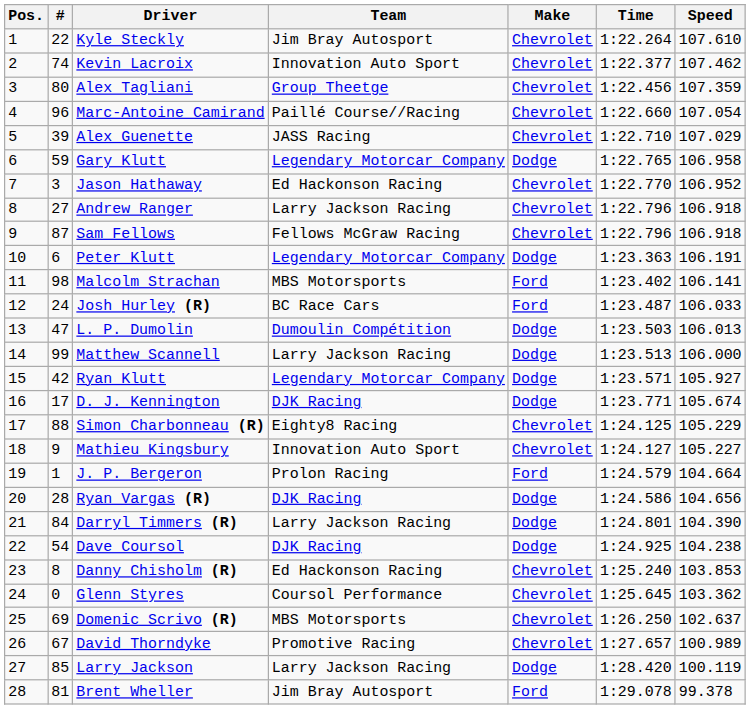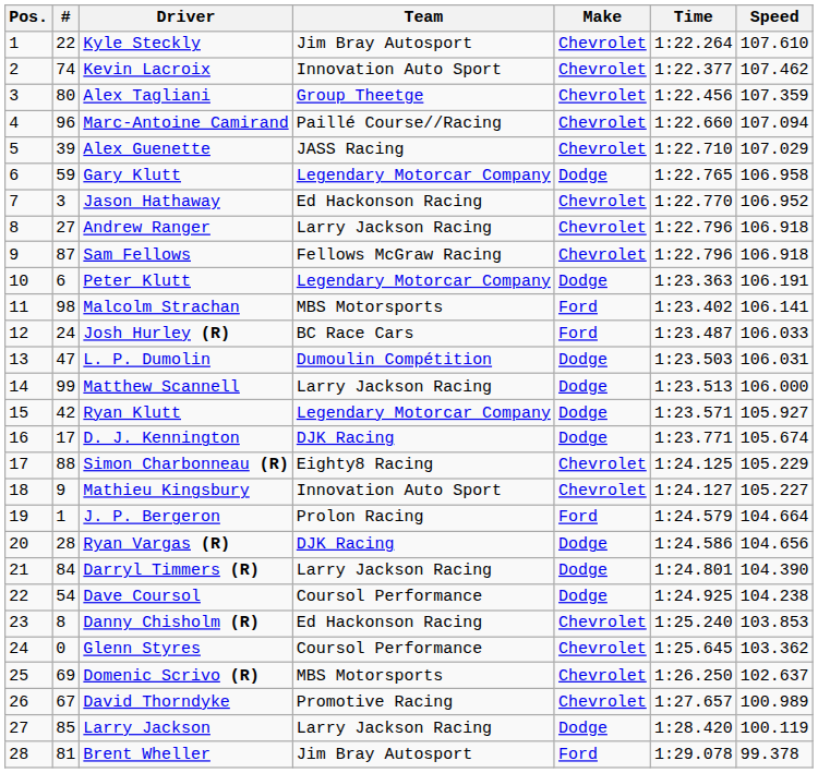 <table class="wikitable" style="font-size: 95%;">
 <tr>
 <th>Pos.</th>
 <th>#</th>
 <th>Driver</th>
 <th>Team</th>
 <th>Make</th>
 <th>Time</th>
 <th>Speed</th>
 </tr>
 <tr>
 <td>1</td>
 <td>22</td>
 <td><a href='#'>Kyle Steckly</a></td>
 <td>Jim Bray Autosport</td>
 <td><a href='#'>Chevrolet</a></td>
 <td>1:22.264</td>
 <td>107.610</td>
 </tr>
 <tr>
 <td>2</td>
 <td>74</td>
 <td><a href='#'>Kevin Lacroix</a></td>
 <td>Innovation Auto Sport</td>
 <td><a href='#'>Chevrolet</a></td>
 <td>1:22.377</td>
 <td>107.462</td>
 </tr>
 <tr>
 <td>3</td>
 <td>80</td>
 <td><a href='#'>Alex Tagliani</a></td>
 <td><a href='#'>Group Theetge</a></td>
 <td><a href='#'>Chevrolet</a></td>
 <td>1:22.456</td>
 <td>107.359</td>
 </tr>
 <tr>
 <td>4</td>
 <td>96</td>
 <td><a href='#'>Marc-Antoine Camirand</a></td>
 <td>Paillé Course//Racing</td>
 <td><a href='#'>Chevrolet</a></td>
 <td>1:22.660</td>
-<td>107.054</td>
+<td>107.094</td>
 </tr>
 <tr>
 <td>5</td>
 <td>39</td>
 <td><a href='#'>Alex Guenette</a></td>
 <td>JASS Racing</td>
 <td><a href='#'>Chevrolet</a></td>
 <td>1:22.710</td>
 <td>107.029</td>
 </tr>
 <tr>
 <td>6</td>
 <td>59</td>
 <td><a href='#'>Gary Klutt</a></td>
 <td><a href='#'>Legendary Motorcar Company</a></td>
 <td><a href='#'>Dodge</a></td>
 <td>1:22.765</td>
 <td>106.958</td>
 </tr>
 <tr>
 <td>7</td>
 <td>3</td>
 <td><a href='#'>Jason Hathaway</a></td>
 <td>Ed Hackonson Racing</td>
 <td><a href='#'>Chevrolet</a></td>
 <td>1:22.770</td>
 <td>106.952</td>
 </tr>
 <tr>
 <td>8</td>
 <td>27</td>
 <td><a href='#'>Andrew Ranger</a></td>
 <td>Larry Jackson Racing</td>
 <td><a href='#'>Chevrolet</a></td>
 <td>1:22.796</td>
 <td>106.918</td>
 </tr>
 <tr>
 <td>9</td>
 <td>87</td>
 <td><a href='#'>Sam Fellows</a></td>
 <td>Fellows McGraw Racing</td>
 <td><a href='#'>Chevrolet</a></td>
 <td>1:22.796</td>
 <td>106.918</td>
 </tr>
 <tr>
 <td>10</td>
 <td>6</td>
 <td><a href='#'>Peter Klutt</a></td>
 <td><a href='#'>Legendary Motorcar Company</a></td>
 <td><a href='#'>Dodge</a></td>
 <td>1:23.363</td>
 <td>106.191</td>
 </tr>
 <tr>
 <td>11</td>
 <td>98</td>
 <td><a href='#'>Malcolm Strachan</a></td>
 <td>MBS Motorsports</td>
 <td><a href='#'>Ford</a></td>
 <td>1:23.402</td>
 <td>106.141</td>
 </tr>
 <tr>
 <td>12</td>
 <td>24</td>
 <td><a href='#'>Josh Hurley</a> <strong>(R)</strong></td>
 <td>BC Race Cars</td>
 <td><a href='#'>Ford</a></td>
 <td>1:23.487</td>
 <td>106.033</td>
 </tr>
 <tr>
 <td>13</td>
 <td>47</td>
 <td><a href='#'>L. P. Dumolin</a></td>
 <td><a href='#'>Dumoulin Compétition</a></td>
 <td><a href='#'>Dodge</a></td>
 <td>1:23.503</td>
-<td>106.013</td>
+<td>106.031</td>
 </tr>
 <tr>
 <td>14</td>
 <td>99</td>
 <td><a href='#'>Matthew Scannell</a></td>
 <td>Larry Jackson Racing</td>
 <td><a href='#'>Dodge</a></td>
 <td>1:23.513</td>
 <td>106.000</td>
 </tr>
 <tr>
 <td>15</td>
 <td>42</td>
 <td><a href='#'>Ryan Klutt</a></td>
 <td><a href='#'>Legendary Motorcar Company</a></td>
 <td><a href='#'>Dodge</a></td>
 <td>1:23.571</td>
 <td>105.927</td>
 </tr>
 <tr>
 <td>16</td>
 <td>17</td>
 <td><a href='#'>D. J. Kennington</a></td>
 <td><a href='#'>DJK Racing</a></td>
 <td><a href='#'>Dodge</a></td>
 <td>1:23.771</td>
 <td>105.674</td>
 </tr>
 <tr>
 <td>17</td>
 <td>88</td>
 <td><a href='#'>Simon Charbonneau</a> <strong>(R)</strong></td>
 <td>Eighty8 Racing</td>
 <td><a href='#'>Chevrolet</a></td>
 <td>1:24.125</td>
 <td>105.229</td>
 </tr>
 <tr>
 <td>18</td>
 <td>9</td>
 <td><a href='#'>Mathieu Kingsbury</a></td>
 <td>Innovation Auto Sport</td>
 <td><a href='#'>Chevrolet</a></td>
 <td>1:24.127</td>
 <td>105.227</td>
 </tr>
 <tr>
 <td>19</td>
 <td>1</td>
 <td><a href='#'>J. P. Bergeron</a></td>
 <td>Prolon Racing</td>
 <td><a href='#'>Ford</a></td>
 <td>1:24.579</td>
 <td>104.664</td>
 </tr>
 <tr>
 <td>20</td>
 <td>28</td>
 <td><a href='#'>Ryan Vargas</a> <strong>(R)</strong></td>
 <td><a href='#'>DJK Racing</a></td>
 <td><a href='#'>Dodge</a></td>
 <td>1:24.586</td>
 <td>104.656</td>
 </tr>
 <tr>
 <td>21</td>
 <td>84</td>
 <td><a href='#'>Darryl Timmers</a> <strong>(R)</strong></td>
 <td>Larry Jackson Racing</td>
 <td><a href='#'>Dodge</a></td>
 <td>1:24.801</td>
 <td>104.390</td>
 </tr>
 <tr>
 <td>22</td>
 <td>54</td>
 <td><a href='#'>Dave Coursol</a></td>
-<td><a href='#'>DJK Racing</a></td>
+<td>Coursol Performance</td>
 <td><a href='#'>Dodge</a></td>
 <td>1:24.925</td>
 <td>104.238</td>
 </tr>
 <tr>
 <td>23</td>
 <td>8</td>
 <td><a href='#'>Danny Chisholm</a> <strong>(R)</strong></td>
 <td>Ed Hackonson Racing</td>
 <td><a href='#'>Chevrolet</a></td>
 <td>1:25.240</td>
 <td>103.853</td>
 </tr>
 <tr>
 <td>24</td>
 <td>0</td>
 <td><a href='#'>Glenn Styres</a></td>
 <td>Coursol Performance</td>
 <td><a href='#'>Chevrolet</a></td>
 <td>1:25.645</td>
 <td>103.362</td>
 </tr>
 <tr>
 <td>25</td>
 <td>69</td>
 <td><a href='#'>Domenic Scrivo</a> <strong>(R)</strong></td>
 <td>MBS Motorsports</td>
 <td><a href='#'>Chevrolet</a></td>
 <td>1:26.250</td>
 <td>102.637</td>
 </tr>
 <tr>
 <td>26</td>
 <td>67</td>
 <td><a href='#'>David Thorndyke</a></td>
 <td>Promotive Racing</td>
 <td><a href='#'>Chevrolet</a></td>
 <td>1:27.657</td>
 <td>100.989</td>
 </tr>
 <tr>
 <td>27</td>
 <td>85</td>
 <td><a href='#'>Larry Jackson</a></td>
 <td>Larry Jackson Racing</td>
 <td><a href='#'>Dodge</a></td>
 <td>1:28.420</td>
 <td>100.119</td>
 </tr>
 <tr>
 <td>28</td>
 <td>81</td>
 <td><a href='#'>Brent Wheller</a></td>
 <td>Jim Bray Autosport</td>
 <td><a href='#'>Ford</a></td>
 <td>1:29.078</td>
 <td>99.378</td>
 </tr>
 </table>
